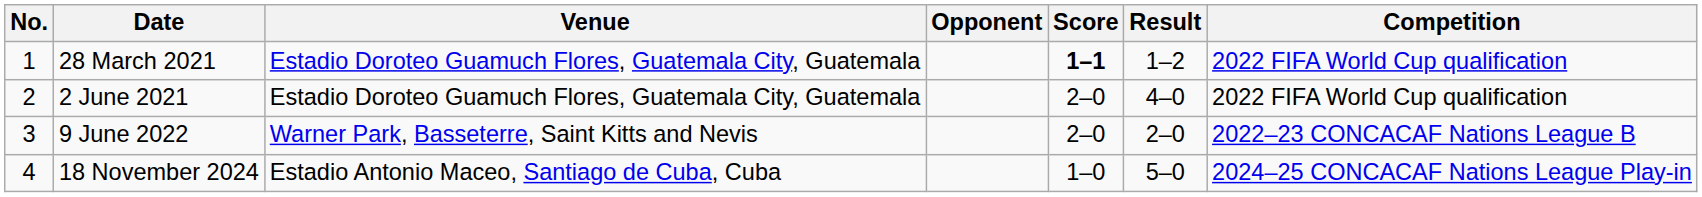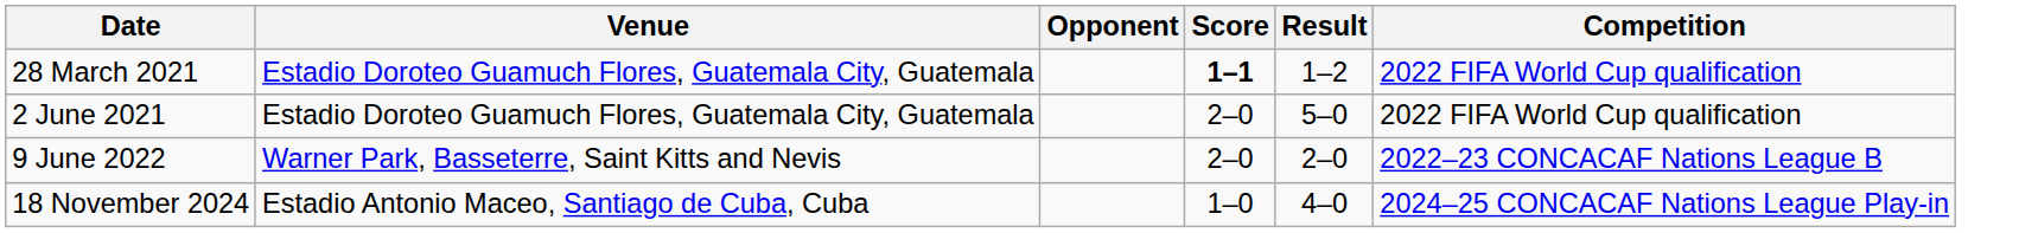 <table class="wikitable sortable">
 <tr>
-<th scope="col">No.</th>
 <th scope="col">Date</th>
 <th scope="col">Venue</th>
 <th scope="col">Opponent</th>
 <th scope="col">Score</th>
 <th scope="col">Result</th>
 <th scope="col">Competition</th>
 </tr>
 <tr>
-<td align="center">1</td>
 <td>28 March 2021</td>
 <td><a href='#'>Estadio Doroteo Guamuch Flores</a>, <a href='#'>Guatemala City</a>, Guatemala</td>
 <td></td>
 <td align="center"><strong>1–1</strong></td>
 <td align="center">1–2</td>
 <td><a href='#'>2022 FIFA World Cup qualification</a></td>
 </tr>
 <tr>
-<td align="center">2</td>
 <td>2 June 2021</td>
 <td>Estadio Doroteo Guamuch Flores, Guatemala City, Guatemala</td>
 <td></td>
 <td align="center">2–0</td>
-<td align="center">4–0</td>
+<td align="center">5–0</td>
 <td>2022 FIFA World Cup qualification</td>
 </tr>
 <tr>
-<td align="center">3</td>
 <td>9 June 2022</td>
 <td><a href='#'>Warner Park</a>, <a href='#'>Basseterre</a>, Saint Kitts and Nevis</td>
 <td></td>
 <td align="center">2–0</td>
 <td align="center">2–0</td>
 <td><a href='#'>2022–23 CONCACAF Nations League B</a></td>
 </tr>
 <tr>
-<td align="center">4</td>
 <td>18 November 2024</td>
 <td>Estadio Antonio Maceo, <a href='#'>Santiago de Cuba</a>, Cuba</td>
 <td></td>
 <td align="center">1–0</td>
-<td align="center">5–0</td>
+<td align="center">4–0</td>
 <td><a href='#'>2024–25 CONCACAF Nations League Play-in</a></td>
 </tr>
 </table>
